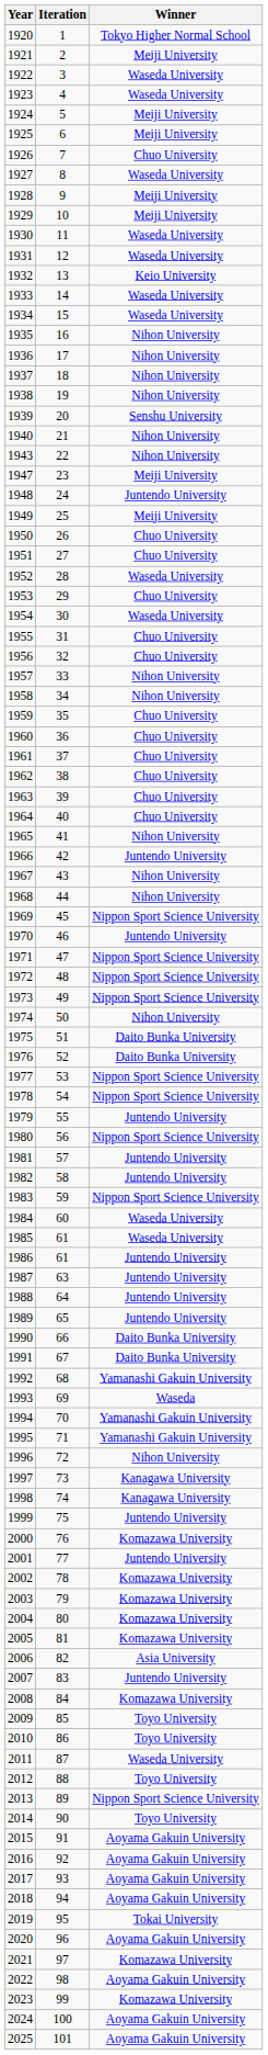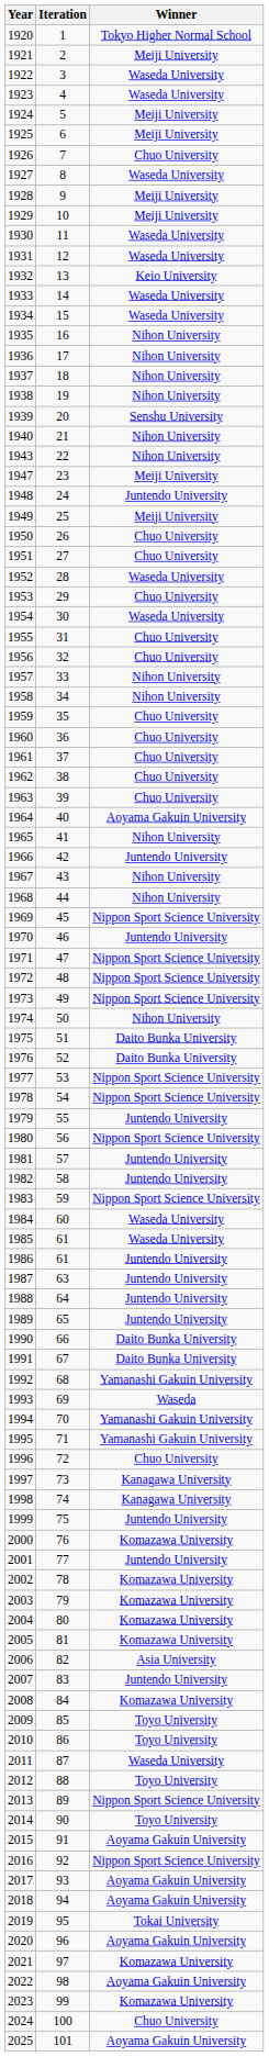 <table class="wikitable sortable" style="text-align:center;">
 <tr>
 <th>Year</th>
 <th>Iteration</th>
 <th>Winner</th>
 </tr>
 <tr>
 <td>1920</td>
 <td>1</td>
 <td><a href='#'>Tokyo Higher Normal School</a></td>
 </tr>
 <tr>
 <td>1921</td>
 <td>2</td>
 <td><a href='#'>Meiji University</a></td>
 </tr>
 <tr>
 <td>1922</td>
 <td>3</td>
 <td><a href='#'>Waseda University</a></td>
 </tr>
 <tr>
 <td>1923</td>
 <td>4</td>
 <td><a href='#'>Waseda University</a></td>
 </tr>
 <tr>
 <td>1924</td>
 <td>5</td>
 <td><a href='#'>Meiji University</a></td>
 </tr>
 <tr>
 <td>1925</td>
 <td>6</td>
 <td><a href='#'>Meiji University</a></td>
 </tr>
 <tr>
 <td>1926</td>
 <td>7</td>
 <td><a href='#'>Chuo University</a></td>
 </tr>
 <tr>
 <td>1927</td>
 <td>8</td>
 <td><a href='#'>Waseda University</a></td>
 </tr>
 <tr>
 <td>1928</td>
 <td>9</td>
 <td><a href='#'>Meiji University</a></td>
 </tr>
 <tr>
 <td>1929</td>
 <td>10</td>
 <td><a href='#'>Meiji University</a></td>
 </tr>
 <tr>
 <td>1930</td>
 <td>11</td>
 <td><a href='#'>Waseda University</a></td>
 </tr>
 <tr>
 <td>1931</td>
 <td>12</td>
 <td><a href='#'>Waseda University</a></td>
 </tr>
 <tr>
 <td>1932</td>
 <td>13</td>
 <td><a href='#'>Keio University</a></td>
 </tr>
 <tr>
 <td>1933</td>
 <td>14</td>
 <td><a href='#'>Waseda University</a></td>
 </tr>
 <tr>
 <td>1934</td>
 <td>15</td>
 <td><a href='#'>Waseda University</a></td>
 </tr>
 <tr>
 <td>1935</td>
 <td>16</td>
 <td><a href='#'>Nihon University</a></td>
 </tr>
 <tr>
 <td>1936</td>
 <td>17</td>
 <td><a href='#'>Nihon University</a></td>
 </tr>
 <tr>
 <td>1937</td>
 <td>18</td>
 <td><a href='#'>Nihon University</a></td>
 </tr>
 <tr>
 <td>1938</td>
 <td>19</td>
 <td><a href='#'>Nihon University</a></td>
 </tr>
 <tr>
 <td>1939</td>
 <td>20</td>
 <td><a href='#'>Senshu University</a></td>
 </tr>
 <tr>
 <td>1940</td>
 <td>21</td>
 <td><a href='#'>Nihon University</a></td>
 </tr>
 <tr>
 <td>1943</td>
 <td>22</td>
 <td><a href='#'>Nihon University</a></td>
 </tr>
 <tr>
 <td>1947</td>
 <td>23</td>
 <td><a href='#'>Meiji University</a></td>
 </tr>
 <tr>
 <td>1948</td>
 <td>24</td>
 <td><a href='#'>Juntendo University</a></td>
 </tr>
 <tr>
 <td>1949</td>
 <td>25</td>
 <td><a href='#'>Meiji University</a></td>
 </tr>
 <tr>
 <td>1950</td>
 <td>26</td>
 <td><a href='#'>Chuo University</a></td>
 </tr>
 <tr>
 <td>1951</td>
 <td>27</td>
 <td><a href='#'>Chuo University</a></td>
 </tr>
 <tr>
 <td>1952</td>
 <td>28</td>
 <td><a href='#'>Waseda University</a></td>
 </tr>
 <tr>
 <td>1953</td>
 <td>29</td>
 <td><a href='#'>Chuo University</a></td>
 </tr>
 <tr>
 <td>1954</td>
 <td>30</td>
 <td><a href='#'>Waseda University</a></td>
 </tr>
 <tr>
 <td>1955</td>
 <td>31</td>
 <td><a href='#'>Chuo University</a></td>
 </tr>
 <tr>
 <td>1956</td>
 <td>32</td>
 <td><a href='#'>Chuo University</a></td>
 </tr>
 <tr>
 <td>1957</td>
 <td>33</td>
 <td><a href='#'>Nihon University</a></td>
 </tr>
 <tr>
 <td>1958</td>
 <td>34</td>
 <td><a href='#'>Nihon University</a></td>
 </tr>
 <tr>
 <td>1959</td>
 <td>35</td>
 <td><a href='#'>Chuo University</a></td>
 </tr>
 <tr>
 <td>1960</td>
 <td>36</td>
 <td><a href='#'>Chuo University</a></td>
 </tr>
 <tr>
 <td>1961</td>
 <td>37</td>
 <td><a href='#'>Chuo University</a></td>
 </tr>
 <tr>
 <td>1962</td>
 <td>38</td>
 <td><a href='#'>Chuo University</a></td>
 </tr>
 <tr>
 <td>1963</td>
 <td>39</td>
 <td><a href='#'>Chuo University</a></td>
 </tr>
 <tr>
 <td>1964</td>
 <td>40</td>
-<td><a href='#'>Chuo University</a></td>
+<td><a href='#'>Aoyama Gakuin University</a></td>
 </tr>
 <tr>
 <td>1965</td>
 <td>41</td>
 <td><a href='#'>Nihon University</a></td>
 </tr>
 <tr>
 <td>1966</td>
 <td>42</td>
 <td><a href='#'>Juntendo University</a></td>
 </tr>
 <tr>
 <td>1967</td>
 <td>43</td>
 <td><a href='#'>Nihon University</a></td>
 </tr>
 <tr>
 <td>1968</td>
 <td>44</td>
 <td><a href='#'>Nihon University</a></td>
 </tr>
 <tr>
 <td>1969</td>
 <td>45</td>
 <td><a href='#'>Nippon Sport Science University</a></td>
 </tr>
 <tr>
 <td>1970</td>
 <td>46</td>
 <td><a href='#'>Juntendo University</a></td>
 </tr>
 <tr>
 <td>1971</td>
 <td>47</td>
 <td><a href='#'>Nippon Sport Science University</a></td>
 </tr>
 <tr>
 <td>1972</td>
 <td>48</td>
 <td><a href='#'>Nippon Sport Science University</a></td>
 </tr>
 <tr>
 <td>1973</td>
 <td>49</td>
 <td><a href='#'>Nippon Sport Science University</a></td>
 </tr>
 <tr>
 <td>1974</td>
 <td>50</td>
 <td><a href='#'>Nihon University</a></td>
 </tr>
 <tr>
 <td>1975</td>
 <td>51</td>
 <td><a href='#'>Daito Bunka University</a></td>
 </tr>
 <tr>
 <td>1976</td>
 <td>52</td>
 <td><a href='#'>Daito Bunka University</a></td>
 </tr>
 <tr>
 <td>1977</td>
 <td>53</td>
 <td><a href='#'>Nippon Sport Science University</a></td>
 </tr>
 <tr>
 <td>1978</td>
 <td>54</td>
 <td><a href='#'>Nippon Sport Science University</a></td>
 </tr>
 <tr>
 <td>1979</td>
 <td>55</td>
 <td><a href='#'>Juntendo University</a></td>
 </tr>
 <tr>
 <td>1980</td>
 <td>56</td>
 <td><a href='#'>Nippon Sport Science University</a></td>
 </tr>
 <tr>
 <td>1981</td>
 <td>57</td>
 <td><a href='#'>Juntendo University</a></td>
 </tr>
 <tr>
 <td>1982</td>
 <td>58</td>
 <td><a href='#'>Juntendo University</a></td>
 </tr>
 <tr>
 <td>1983</td>
 <td>59</td>
 <td><a href='#'>Nippon Sport Science University</a></td>
 </tr>
 <tr>
 <td>1984</td>
 <td>60</td>
 <td><a href='#'>Waseda University</a></td>
 </tr>
 <tr>
 <td>1985</td>
 <td>61</td>
 <td><a href='#'>Waseda University</a></td>
 </tr>
 <tr>
 <td>1986</td>
 <td>61</td>
 <td><a href='#'>Juntendo University</a></td>
 </tr>
 <tr>
 <td>1987</td>
 <td>63</td>
 <td><a href='#'>Juntendo University</a></td>
 </tr>
 <tr>
 <td>1988</td>
 <td>64</td>
 <td><a href='#'>Juntendo University</a></td>
 </tr>
 <tr>
 <td>1989</td>
 <td>65</td>
 <td><a href='#'>Juntendo University</a></td>
 </tr>
 <tr>
 <td>1990</td>
 <td>66</td>
 <td><a href='#'>Daito Bunka University</a></td>
 </tr>
 <tr>
 <td>1991</td>
 <td>67</td>
 <td><a href='#'>Daito Bunka University</a></td>
 </tr>
 <tr>
 <td>1992</td>
 <td>68</td>
 <td><a href='#'>Yamanashi Gakuin University</a></td>
 </tr>
 <tr>
 <td>1993</td>
 <td>69</td>
 <td><a href='#'>Waseda</a></td>
 </tr>
 <tr>
 <td>1994</td>
 <td>70</td>
 <td><a href='#'>Yamanashi Gakuin University</a></td>
 </tr>
 <tr>
 <td>1995</td>
 <td>71</td>
 <td><a href='#'>Yamanashi Gakuin University</a></td>
 </tr>
 <tr>
 <td>1996</td>
 <td>72</td>
-<td><a href='#'>Nihon University</a></td>
+<td><a href='#'>Chuo University</a></td>
 </tr>
 <tr>
 <td>1997</td>
 <td>73</td>
 <td><a href='#'>Kanagawa University</a></td>
 </tr>
 <tr>
 <td>1998</td>
 <td>74</td>
 <td><a href='#'>Kanagawa University</a></td>
 </tr>
 <tr>
 <td>1999</td>
 <td>75</td>
 <td><a href='#'>Juntendo University</a></td>
 </tr>
 <tr>
 <td>2000</td>
 <td>76</td>
 <td><a href='#'>Komazawa University</a></td>
 </tr>
 <tr>
 <td>2001</td>
 <td>77</td>
 <td><a href='#'>Juntendo University</a></td>
 </tr>
 <tr>
 <td>2002</td>
 <td>78</td>
 <td><a href='#'>Komazawa University</a></td>
 </tr>
 <tr>
 <td>2003</td>
 <td>79</td>
 <td><a href='#'>Komazawa University</a></td>
 </tr>
 <tr>
 <td>2004</td>
 <td>80</td>
 <td><a href='#'>Komazawa University</a></td>
 </tr>
 <tr>
 <td>2005</td>
 <td>81</td>
 <td><a href='#'>Komazawa University</a></td>
 </tr>
 <tr>
 <td>2006</td>
 <td>82</td>
 <td><a href='#'>Asia University</a></td>
 </tr>
 <tr>
 <td>2007</td>
 <td>83</td>
 <td><a href='#'>Juntendo University</a></td>
 </tr>
 <tr>
 <td>2008</td>
 <td>84</td>
 <td><a href='#'>Komazawa University</a></td>
 </tr>
 <tr>
 <td>2009</td>
 <td>85</td>
 <td><a href='#'>Toyo University</a></td>
 </tr>
 <tr>
 <td>2010</td>
 <td>86</td>
 <td><a href='#'>Toyo University</a></td>
 </tr>
 <tr>
 <td>2011</td>
 <td>87</td>
 <td><a href='#'>Waseda University</a></td>
 </tr>
 <tr>
 <td>2012</td>
 <td>88</td>
 <td><a href='#'>Toyo University</a></td>
 </tr>
 <tr>
 <td>2013</td>
 <td>89</td>
 <td><a href='#'>Nippon Sport Science University</a></td>
 </tr>
 <tr>
 <td>2014</td>
 <td>90</td>
 <td><a href='#'>Toyo University</a></td>
 </tr>
 <tr>
 <td>2015</td>
 <td>91</td>
 <td><a href='#'>Aoyama Gakuin University</a></td>
 </tr>
 <tr>
 <td>2016</td>
 <td>92</td>
-<td><a href='#'>Aoyama Gakuin University</a></td>
+<td><a href='#'>Nippon Sport Science University</a></td>
 </tr>
 <tr>
 <td>2017</td>
 <td>93</td>
 <td><a href='#'>Aoyama Gakuin University</a></td>
 </tr>
 <tr>
 <td>2018</td>
 <td>94</td>
 <td><a href='#'>Aoyama Gakuin University</a></td>
 </tr>
 <tr>
 <td>2019</td>
 <td>95</td>
 <td><a href='#'>Tokai University</a></td>
 </tr>
 <tr>
 <td>2020</td>
 <td>96</td>
 <td><a href='#'>Aoyama Gakuin University</a></td>
 </tr>
 <tr>
 <td>2021</td>
 <td>97</td>
 <td><a href='#'>Komazawa University</a></td>
 </tr>
 <tr>
 <td>2022</td>
 <td>98</td>
 <td><a href='#'>Aoyama Gakuin University</a></td>
 </tr>
 <tr>
 <td>2023</td>
 <td>99</td>
 <td><a href='#'>Komazawa University</a></td>
 </tr>
 <tr>
 <td>2024</td>
 <td>100</td>
-<td><a href='#'>Aoyama Gakuin University</a></td>
+<td><a href='#'>Chuo University</a></td>
 </tr>
 <tr>
 <td>2025</td>
 <td>101</td>
 <td><a href='#'>Aoyama Gakuin University</a></td>
 </tr>
 </table>
